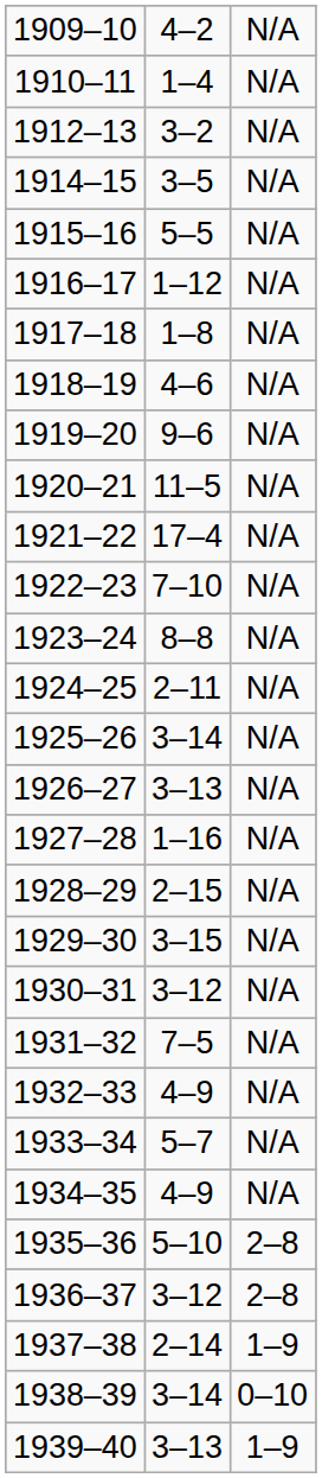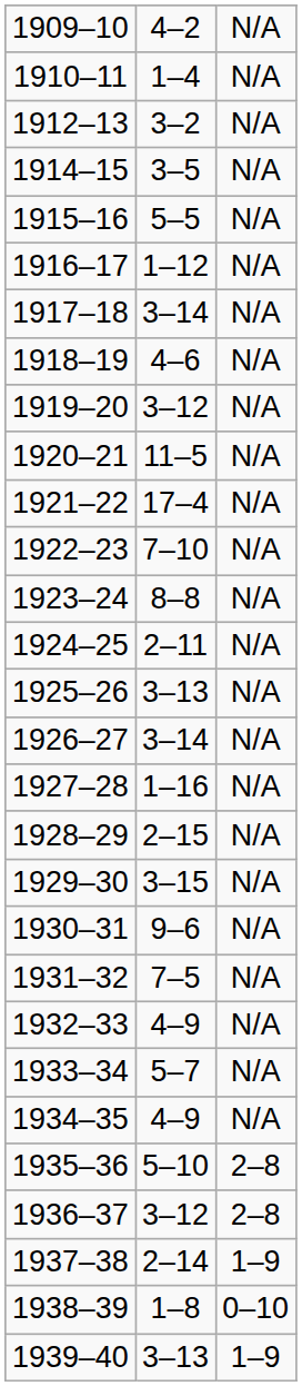 <table class="wikitable" style="text-align:center;">
 <tr>
 <td>1909–10</td>
 <td>4–2</td>
 <td>N/A</td>
 </tr>
 <tr>
 <td>1910–11</td>
 <td>1–4</td>
 <td>N/A</td>
 </tr>
 <tr>
 <td>1912–13</td>
 <td>3–2</td>
 <td>N/A</td>
 </tr>
 <tr>
 <td>1914–15</td>
 <td>3–5</td>
 <td>N/A</td>
 </tr>
 <tr>
 <td>1915–16</td>
 <td>5–5</td>
 <td>N/A</td>
 </tr>
 <tr>
 <td>1916–17</td>
 <td>1–12</td>
 <td>N/A</td>
 </tr>
 <tr>
 <td>1917–18</td>
-<td>1–8</td>
+<td>3–14</td>
 <td>N/A</td>
 </tr>
 <tr>
 <td>1918–19</td>
 <td>4–6</td>
 <td>N/A</td>
 </tr>
 <tr>
 <td>1919–20</td>
-<td>9–6</td>
+<td>3–12</td>
 <td>N/A</td>
 </tr>
 <tr>
 <td>1920–21</td>
 <td>11–5</td>
 <td>N/A</td>
 </tr>
 <tr>
 <td>1921–22</td>
 <td>17–4</td>
 <td>N/A</td>
 </tr>
 <tr>
 <td>1922–23</td>
 <td>7–10</td>
 <td>N/A</td>
 </tr>
 <tr>
 <td>1923–24</td>
 <td>8–8</td>
 <td>N/A</td>
 </tr>
 <tr>
 <td>1924–25</td>
 <td>2–11</td>
 <td>N/A</td>
 </tr>
 <tr>
 <td>1925–26</td>
-<td>3–14</td>
+<td>3–13</td>
 <td>N/A</td>
 </tr>
 <tr>
 <td>1926–27</td>
-<td>3–13</td>
+<td>3–14</td>
 <td>N/A</td>
 </tr>
 <tr>
 <td>1927–28</td>
 <td>1–16</td>
 <td>N/A</td>
 </tr>
 <tr>
 <td>1928–29</td>
 <td>2–15</td>
 <td>N/A</td>
 </tr>
 <tr>
 <td>1929–30</td>
 <td>3–15</td>
 <td>N/A</td>
 </tr>
 <tr>
 <td>1930–31</td>
-<td>3–12</td>
+<td>9–6</td>
 <td>N/A</td>
 </tr>
 <tr>
 <td>1931–32</td>
 <td>7–5</td>
 <td>N/A</td>
 </tr>
 <tr>
 <td>1932–33</td>
 <td>4–9</td>
 <td>N/A</td>
 </tr>
 <tr>
 <td>1933–34</td>
 <td>5–7</td>
 <td>N/A</td>
 </tr>
 <tr>
 <td>1934–35</td>
 <td>4–9</td>
 <td>N/A</td>
 </tr>
 <tr>
 <td>1935–36</td>
 <td>5–10</td>
 <td>2–8</td>
 </tr>
 <tr>
 <td>1936–37</td>
 <td>3–12</td>
 <td>2–8</td>
 </tr>
 <tr>
 <td>1937–38</td>
 <td>2–14</td>
 <td>1–9</td>
 </tr>
 <tr>
 <td>1938–39</td>
-<td>3–14</td>
+<td>1–8</td>
 <td>0–10</td>
 </tr>
 <tr>
 <td>1939–40</td>
 <td>3–13</td>
 <td>1–9</td>
 </tr>
 </table>
